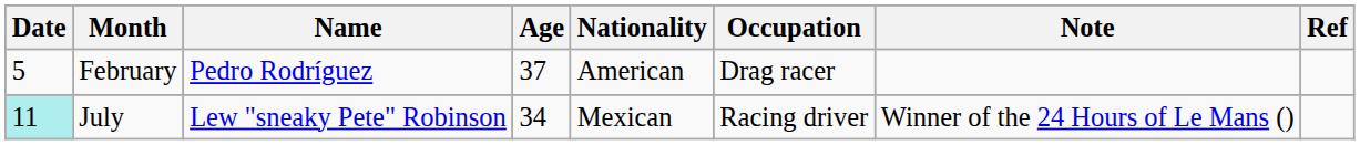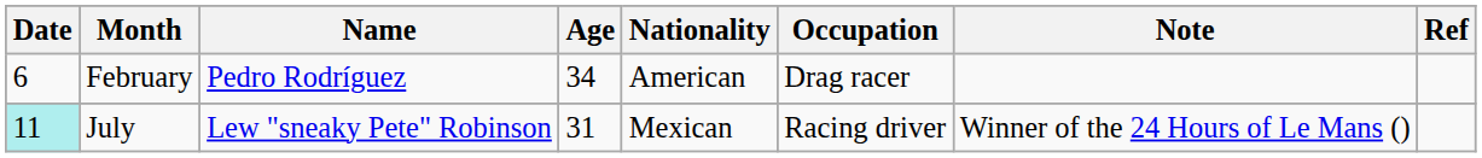 <table class="wikitable" style="font-size:85%;">
 <tr>
 <th>Date</th>
 <th>Month</th>
 <th>Name</th>
 <th>Age</th>
 <th>Nationality</th>
 <th>Occupation</th>
 <th>Note</th>
 <th>Ref</th>
 </tr>
 <tr>
-<td>5</td>
+<td>6</td>
 <td>February</td>
 <td><a href='#'>Pedro Rodríguez</a></td>
-<td>37</td>
+<td>34</td>
 <td>American</td>
 <td>Drag racer</td>
 <td></td>
 <td></td>
 </tr>
 <tr>
 <td style="background: paleturquoise;">11</td>
 <td>July</td>
 <td><a href='#'>Lew "sneaky Pete" Robinson</a></td>
-<td>34</td>
+<td>31</td>
 <td>Mexican</td>
 <td>Racing driver</td>
 <td>Winner of the <a href='#'>24 Hours of Le Mans</a> ()</td>
 <td></td>
 </tr>
 </table>
